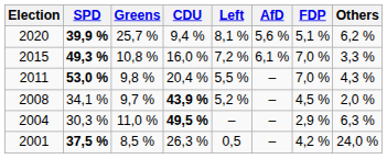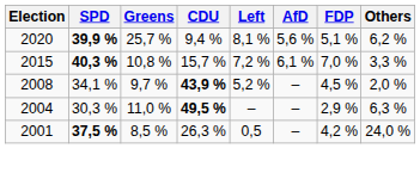 <table class="wikitable zebra" style="text-align:center">
 <tr class="hintergrundfarbe5">
 <th style="text-align:left">Election</th>
 <th><a href='#'>SPD</a></th>
 <th><a href='#'>Greens</a></th>
 <th><a href='#'>CDU</a></th>
 <th><a href='#'>Left</a></th>
 <th><a href='#'>AfD</a></th>
 <th><a href='#'>FDP</a></th>
 <th>Others</th>
 </tr>
 <tr>
 <td>2020</td>
 <td><strong>39,9 %</strong></td>
 <td>25,7 %</td>
 <td>9,4 %</td>
 <td>8,1 %</td>
 <td>5,6 %</td>
 <td>5,1 %</td>
 <td>6,2 %</td>
 </tr>
 <tr>
 <td>2015</td>
-<td><strong>49,3 %</strong></td>
+<td><strong>40,3 %</strong></td>
 <td>10,8 %</td>
-<td>16,0 %</td>
+<td>15,7 %</td>
 <td>7,2 %</td>
 <td>6,1 %</td>
 <td>7,0 %</td>
 <td>3,3 %</td>
-</tr>
-<tr>
-<td>2011</td>
-<td><strong>53,0 %</strong></td>
-<td>9,8 %</td>
-<td>20,4 %</td>
-<td>5,5 %</td>
-<td>–</td>
-<td>7,0 %</td>
-<td>4,3 %</td>
 </tr>
 <tr>
 <td>2008</td>
 <td>34,1 %</td>
 <td>9,7 %</td>
 <td><strong>43,9 %</strong></td>
 <td>5,2 %</td>
 <td>–</td>
 <td>4,5 %</td>
 <td>2,0 %</td>
 </tr>
 <tr>
 <td>2004</td>
 <td>30,3 %</td>
 <td>11,0 %</td>
 <td><strong>49,5 %</strong></td>
 <td>–</td>
 <td>–</td>
 <td>2,9 %</td>
 <td>6,3 %</td>
 </tr>
 <tr>
 <td>2001</td>
 <td><strong>37,5 %</strong></td>
 <td>8,5 %</td>
 <td>26,3 %</td>
 <td>0,5</td>
 <td>–</td>
 <td>4,2 %</td>
 <td>24,0 %</td>
 </tr>
 </table>
